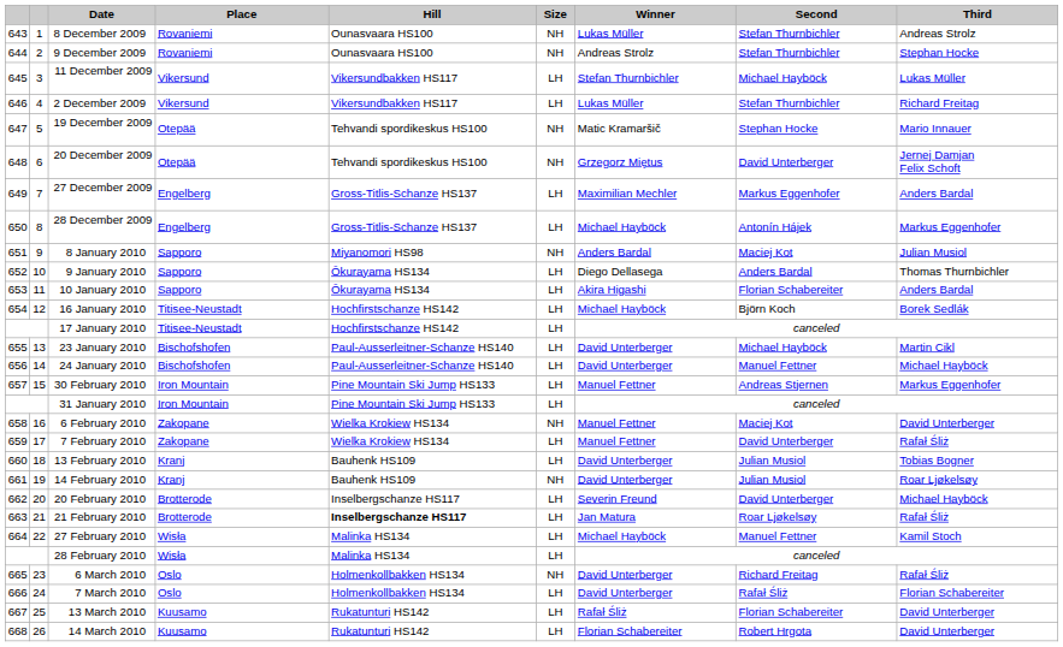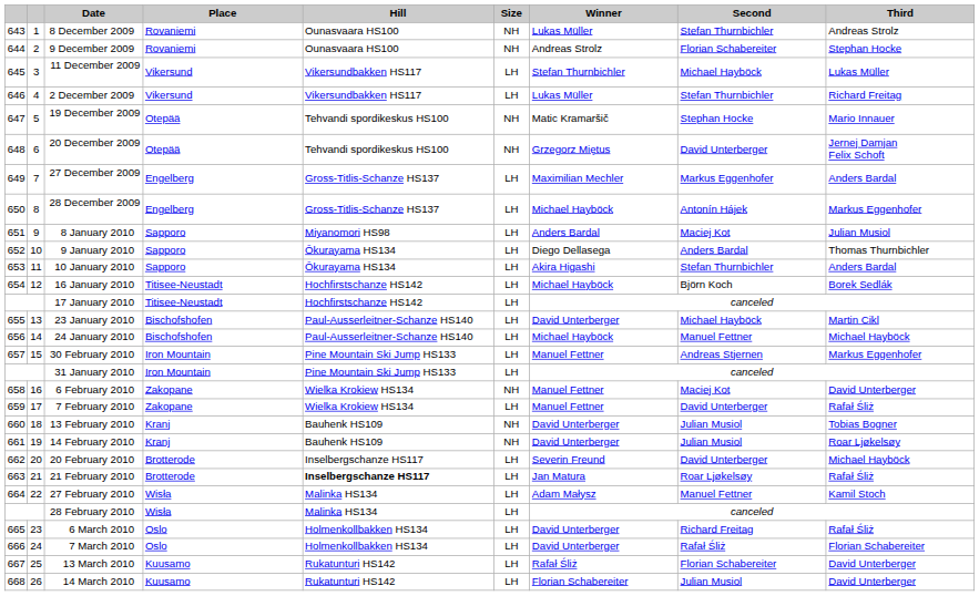 <table class="wikitable plainrowheaders" style="background:#fff; font-size:86%; line-height:16px; border:grey solid 1px; border-collapse:collapse;">
 <tr style="background:#ccc; text-align:center;">
 <th scope="col" style="background:#ccc; width=20 px;"></th>
 <th scope="col" style="background:#ccc; width=30 px;"></th>
 <th scope="col" style="background:#ccc; width:120px;">Date</th>
 <th scope="col" style="background:#ccc; width:200px;">Place</th>
 <th scope="col" style="background:#ccc; width:240px;">Hill</th>
 <th scope="col" style="background:#ccc; width:40px;">Size</th>
 <th scope="col" style="background:#ccc; width:185px;">Winner</th>
 <th scope="col" style="background:#ccc; width:185px;">Second</th>
 <th scope="col" style="background:#ccc; width:185px;">Third</th>
 </tr>
 <tr>
 <td align=center>643</td>
 <td align=center>1</td>
 <td align=right>8 December 2009  </td>
 <td> <a href='#'>Rovaniemi</a></td>
 <td>Ounasvaara HS100</td>
 <td align=center>NH</td>
 <td> <a href='#'>Lukas Müller</a></td>
 <td> <a href='#'>Stefan Thurnbichler</a></td>
 <td> Andreas Strolz</td>
 </tr>
 <tr>
 <td align=center>644</td>
 <td align=center>2</td>
 <td align=right>9 December 2009  </td>
 <td> <a href='#'>Rovaniemi</a></td>
 <td>Ounasvaara HS100</td>
 <td align=center>NH</td>
 <td> Andreas Strolz</td>
-<td> <a href='#'>Stefan Thurnbichler</a></td>
+<td> <a href='#'>Florian Schabereiter</a></td>
 <td> <a href='#'>Stephan Hocke</a></td>
 </tr>
 <tr>
 <td align=center>645</td>
 <td align=center>3</td>
 <td align=right>11 December 2009  </td>
 <td> <a href='#'>Vikersund</a></td>
 <td><a href='#'>Vikersundbakken</a> HS117</td>
 <td align=center>LH</td>
 <td> <a href='#'>Stefan Thurnbichler</a></td>
 <td> <a href='#'>Michael Hayböck</a></td>
 <td> <a href='#'>Lukas Müller</a></td>
 </tr>
 <tr>
 <td align=center>646</td>
 <td align=center>4</td>
 <td align=right>2 December 2009  </td>
 <td> <a href='#'>Vikersund</a></td>
 <td><a href='#'>Vikersundbakken</a> HS117</td>
 <td align=center>LH</td>
 <td> <a href='#'>Lukas Müller</a></td>
 <td> <a href='#'>Stefan Thurnbichler</a></td>
 <td> <a href='#'>Richard Freitag</a></td>
 </tr>
 <tr>
 <td align=center>647</td>
 <td align=center>5</td>
 <td align=right>19 December 2009  </td>
 <td> <a href='#'>Otepää</a></td>
 <td>Tehvandi spordikeskus HS100</td>
 <td align=center>NH</td>
 <td> Matic Kramaršič</td>
 <td> <a href='#'>Stephan Hocke</a></td>
 <td> <a href='#'>Mario Innauer</a></td>
 </tr>
 <tr>
 <td align=center>648</td>
 <td align=center>6</td>
 <td align=right>20 December 2009  </td>
 <td> <a href='#'>Otepää</a></td>
 <td>Tehvandi spordikeskus HS100</td>
 <td align=center>NH</td>
 <td> <a href='#'>Grzegorz Miętus</a></td>
 <td> <a href='#'>David Unterberger</a></td>
 <td> <a href='#'>Jernej Damjan</a><br> <a href='#'>Felix Schoft</a></td>
 </tr>
 <tr>
 <td align=center>649</td>
 <td align=center>7</td>
 <td align=right>27 December 2009  </td>
 <td> <a href='#'>Engelberg</a></td>
 <td><a href='#'>Gross-Titlis-Schanze</a> HS137</td>
 <td align=center>LH</td>
 <td> <a href='#'>Maximilian Mechler</a></td>
 <td> <a href='#'>Markus Eggenhofer</a></td>
 <td> <a href='#'>Anders Bardal</a></td>
 </tr>
 <tr>
 <td align=center>650</td>
 <td align=center>8</td>
 <td align=right>28 December 2009  </td>
 <td> <a href='#'>Engelberg</a></td>
 <td><a href='#'>Gross-Titlis-Schanze</a> HS137</td>
 <td align=center>LH</td>
 <td> <a href='#'>Michael Hayböck</a></td>
 <td> <a href='#'>Antonín Hájek</a></td>
 <td> <a href='#'>Markus Eggenhofer</a></td>
 </tr>
 <tr>
 <td align=center>651</td>
 <td align=center>9</td>
 <td align=right>8 January 2010  </td>
 <td> <a href='#'>Sapporo</a></td>
 <td><a href='#'>Miyanomori</a> HS98</td>
-<td align=center>NH</td>
+<td align=center>LH</td>
 <td> <a href='#'>Anders Bardal</a></td>
 <td> <a href='#'>Maciej Kot</a></td>
 <td> <a href='#'>Julian Musiol</a></td>
 </tr>
 <tr>
 <td align=center>652</td>
 <td align=center>10</td>
 <td align=right>9 January 2010  </td>
 <td> <a href='#'>Sapporo</a></td>
 <td><a href='#'>Ōkurayama</a> HS134</td>
 <td align=center>LH</td>
 <td> Diego Dellasega</td>
 <td> <a href='#'>Anders Bardal</a></td>
 <td> Thomas Thurnbichler</td>
 </tr>
 <tr>
 <td align=center>653</td>
 <td align=center>11</td>
 <td align=right>10 January 2010  </td>
 <td> <a href='#'>Sapporo</a></td>
 <td><a href='#'>Ōkurayama</a> HS134</td>
 <td align=center>LH</td>
 <td> <a href='#'>Akira Higashi</a></td>
-<td> <a href='#'>Florian Schabereiter</a></td>
+<td> <a href='#'>Stefan Thurnbichler</a></td>
 <td> <a href='#'>Anders Bardal</a></td>
 </tr>
 <tr>
 <td align=center>654</td>
 <td align=center>12</td>
 <td align=right>16 January 2010  </td>
 <td> <a href='#'>Titisee-Neustadt</a></td>
 <td><a href='#'>Hochfirstschanze</a> HS142</td>
 <td align=center>LH</td>
 <td> <a href='#'>Michael Hayböck</a></td>
 <td> Björn Koch</td>
 <td> <a href='#'>Borek Sedlák</a></td>
 </tr>
 <tr>
 <td colspan=2></td>
 <td align=right>17 January 2010  </td>
 <td> <a href='#'>Titisee-Neustadt</a></td>
 <td><a href='#'>Hochfirstschanze</a> HS142</td>
 <td align=center>LH</td>
 <td align=center colspan=3><em>canceled</em></td>
 </tr>
 <tr>
 <td align=center>655</td>
 <td align=center>13</td>
 <td align=right>23 January 2010  </td>
 <td> <a href='#'>Bischofshofen</a></td>
 <td><a href='#'>Paul-Ausserleitner-Schanze</a> HS140</td>
 <td align=center>LH</td>
 <td> <a href='#'>David Unterberger</a></td>
 <td> <a href='#'>Michael Hayböck</a></td>
 <td> <a href='#'>Martin Cikl</a></td>
 </tr>
 <tr>
 <td align=center>656</td>
 <td align=center>14</td>
 <td align=right>24 January 2010  </td>
 <td> <a href='#'>Bischofshofen</a></td>
 <td><a href='#'>Paul-Ausserleitner-Schanze</a> HS140</td>
 <td align=center>LH</td>
-<td> <a href='#'>David Unterberger</a></td>
+<td> <a href='#'>Michael Hayböck</a></td>
 <td> <a href='#'>Manuel Fettner</a></td>
 <td> <a href='#'>Michael Hayböck</a></td>
 </tr>
 <tr>
 <td align=center>657</td>
 <td align=center>15</td>
 <td align=right>30 February 2010  </td>
 <td> <a href='#'>Iron Mountain</a></td>
 <td><a href='#'>Pine Mountain Ski Jump</a> HS133</td>
 <td align=center>LH</td>
 <td> <a href='#'>Manuel Fettner</a></td>
 <td> <a href='#'>Andreas Stjernen</a></td>
 <td> <a href='#'>Markus Eggenhofer</a></td>
 </tr>
 <tr>
 <td colspan=2></td>
 <td align=right>31 January 2010  </td>
 <td> <a href='#'>Iron Mountain</a></td>
 <td><a href='#'>Pine Mountain Ski Jump</a> HS133</td>
 <td align=center>LH</td>
 <td align=center colspan=3><em>canceled</em></td>
 </tr>
 <tr>
 <td align=center>658</td>
 <td align=center>16</td>
 <td align=right>6 February 2010  </td>
 <td> <a href='#'>Zakopane</a></td>
 <td><a href='#'>Wielka Krokiew</a> HS134</td>
 <td align=center>NH</td>
 <td> <a href='#'>Manuel Fettner</a></td>
 <td> <a href='#'>Maciej Kot</a></td>
 <td> <a href='#'>David Unterberger</a></td>
 </tr>
 <tr>
 <td align=center>659</td>
 <td align=center>17</td>
 <td align=right>7 February 2010  </td>
 <td> <a href='#'>Zakopane</a></td>
 <td><a href='#'>Wielka Krokiew</a> HS134</td>
 <td align=center>LH</td>
 <td> <a href='#'>Manuel Fettner</a></td>
 <td> <a href='#'>David Unterberger</a></td>
 <td> <a href='#'>Rafał Śliż</a></td>
 </tr>
 <tr>
 <td align=center>660</td>
 <td align=center>18</td>
 <td align=right>13 February 2010  </td>
 <td> <a href='#'>Kranj</a></td>
 <td>Bauhenk HS109</td>
-<td align=center>LH</td>
+<td align=center>NH</td>
 <td> <a href='#'>David Unterberger</a></td>
 <td> <a href='#'>Julian Musiol</a></td>
 <td> <a href='#'>Tobias Bogner</a></td>
 </tr>
 <tr>
 <td align=center>661</td>
 <td align=center>19</td>
 <td align=right>14 February 2010  </td>
 <td> <a href='#'>Kranj</a></td>
 <td>Bauhenk HS109</td>
 <td align=center>NH</td>
 <td> <a href='#'>David Unterberger</a></td>
 <td> <a href='#'>Julian Musiol</a></td>
 <td> <a href='#'>Roar Ljøkelsøy</a></td>
 </tr>
 <tr>
 <td align=center>662</td>
 <td align=center>20</td>
 <td align=right>20 February 2010  </td>
 <td> <a href='#'>Brotterode</a></td>
 <td>Inselbergschanze HS117</td>
 <td align=center>LH</td>
 <td> <a href='#'>Severin Freund</a></td>
 <td> <a href='#'>David Unterberger</a></td>
 <td> <a href='#'>Michael Hayböck</a></td>
 </tr>
 <tr>
 <td align=center>663</td>
 <td align=center>21</td>
 <td align=right>21 February 2010  </td>
 <td> <a href='#'>Brotterode</a></td>
 <td><strong>Inselbergschanze HS117</strong></td>
 <td align=center>LH</td>
 <td> <a href='#'>Jan Matura</a></td>
 <td> <a href='#'>Roar Ljøkelsøy</a></td>
 <td> <a href='#'>Rafał Śliż</a></td>
 </tr>
 <tr>
 <td align=center>664</td>
 <td align=center>22</td>
 <td align=right>27 February 2010  </td>
 <td> <a href='#'>Wisła</a></td>
 <td><a href='#'>Malinka</a> HS134</td>
 <td align=center>LH</td>
-<td> <a href='#'>Michael Hayböck</a></td>
+<td> <a href='#'>Adam Małysz</a></td>
 <td> <a href='#'>Manuel Fettner</a></td>
 <td> <a href='#'>Kamil Stoch</a></td>
 </tr>
 <tr>
 <td colspan=2></td>
 <td align=right>28 February 2010  </td>
 <td> <a href='#'>Wisła</a></td>
 <td><a href='#'>Malinka</a> HS134</td>
 <td align=center>LH</td>
 <td align=center colspan=3><em>canceled</em></td>
 </tr>
 <tr>
 <td align=center>665</td>
 <td align=center>23</td>
 <td align=right>6 March 2010  </td>
 <td> <a href='#'>Oslo</a></td>
 <td><a href='#'>Holmenkollbakken</a> HS134</td>
-<td align=center>NH</td>
+<td align=center>LH</td>
 <td> <a href='#'>David Unterberger</a></td>
 <td> <a href='#'>Richard Freitag</a></td>
 <td> <a href='#'>Rafał Śliż</a></td>
 </tr>
 <tr>
 <td align=center>666</td>
 <td align=center>24</td>
 <td align=right>7 March 2010  </td>
 <td> <a href='#'>Oslo</a></td>
 <td><a href='#'>Holmenkollbakken</a> HS134</td>
 <td align=center>LH</td>
 <td> <a href='#'>David Unterberger</a></td>
 <td> <a href='#'>Rafał Śliż</a></td>
 <td> <a href='#'>Florian Schabereiter</a></td>
 </tr>
 <tr>
 <td align=center>667</td>
 <td align=center>25</td>
 <td align=right>13 March 2010  </td>
 <td> <a href='#'>Kuusamo</a></td>
 <td><a href='#'>Rukatunturi</a> HS142</td>
 <td align=center>LH</td>
 <td> <a href='#'>Rafał Śliż</a></td>
 <td> <a href='#'>Florian Schabereiter</a></td>
 <td> <a href='#'>David Unterberger</a></td>
 </tr>
 <tr>
 <td align=center>668</td>
 <td align=center>26</td>
 <td align=right>14 March 2010  </td>
 <td> <a href='#'>Kuusamo</a></td>
 <td><a href='#'>Rukatunturi</a> HS142</td>
 <td align=center>LH</td>
 <td> <a href='#'>Florian Schabereiter</a></td>
-<td> <a href='#'>Robert Hrgota</a></td>
+<td> <a href='#'>Julian Musiol</a></td>
 <td> <a href='#'>David Unterberger</a></td>
 </tr>
 </table>
